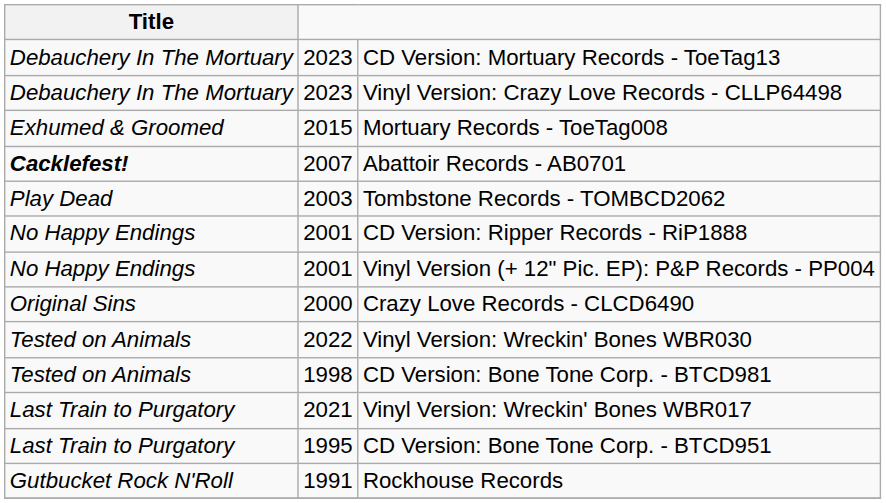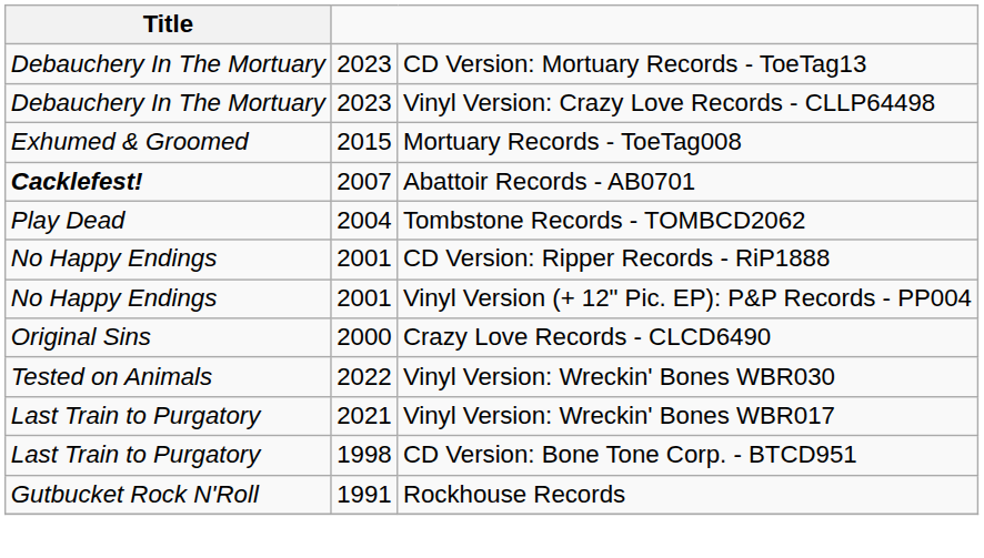 <table class="wikitable">
 <tr>
 <th>Title</th>
 </tr>
 <tr>
 <td><em>Debauchery In The Mortuary</em></td>
 <td style="text-align:center;">2023</td>
 <td>CD Version: Mortuary Records - ToeTag13</td>
 </tr>
 <tr>
 <td><em>Debauchery In The Mortuary</em></td>
 <td style="text-align:center;">2023</td>
 <td>Vinyl Version: Crazy Love Records - CLLP64498</td>
 </tr>
 <tr>
 <td><em>Exhumed & Groomed</em></td>
 <td style="text-align:center;">2015</td>
 <td>Mortuary Records - ToeTag008</td>
 </tr>
 <tr>
 <td><strong><em>Cacklefest!</em></strong></td>
 <td style="text-align:center;">2007</td>
 <td>Abattoir Records - AB0701</td>
 </tr>
 <tr>
 <td><em>Play Dead</em></td>
-<td style="text-align:center;">2003</td>
+<td style="text-align:center;">2004</td>
 <td>Tombstone Records - TOMBCD2062</td>
 </tr>
 <tr>
 <td><em>No Happy Endings</em></td>
 <td style="text-align:center;">2001</td>
 <td>CD Version: Ripper Records - RiP1888</td>
 </tr>
 <tr>
 <td><em>No Happy Endings</em></td>
 <td style="text-align:center;">2001</td>
 <td>Vinyl Version (+ 12" Pic. EP): P&P Records - PP004</td>
 </tr>
 <tr>
 <td><em>Original Sins</em></td>
 <td style="text-align:center;">2000</td>
 <td>Crazy Love Records - CLCD6490</td>
 </tr>
 <tr>
 <td><em>Tested on Animals</em></td>
 <td style="text-align:center;">2022</td>
 <td>Vinyl Version: Wreckin' Bones WBR030</td>
 </tr>
 <tr>
-<td><em>Tested on Animals</em></td>
-<td style="text-align:center;">1998</td>
-<td>CD Version: Bone Tone Corp. - BTCD981</td>
-</tr>
-<tr>
 <td><em>Last Train to Purgatory</em></td>
 <td style="text-align:center;">2021</td>
 <td>Vinyl Version: Wreckin' Bones WBR017</td>
 </tr>
 <tr>
 <td><em>Last Train to Purgatory</em></td>
-<td style="text-align:center;">1995</td>
+<td style="text-align:center;">1998</td>
 <td>CD Version: Bone Tone Corp. - BTCD951</td>
 </tr>
 <tr>
 <td><em>Gutbucket Rock N'Roll</em></td>
 <td style="text-align:center;">1991</td>
 <td>Rockhouse Records</td>
 </tr>
 <tr>
 </tr>
 </table>
